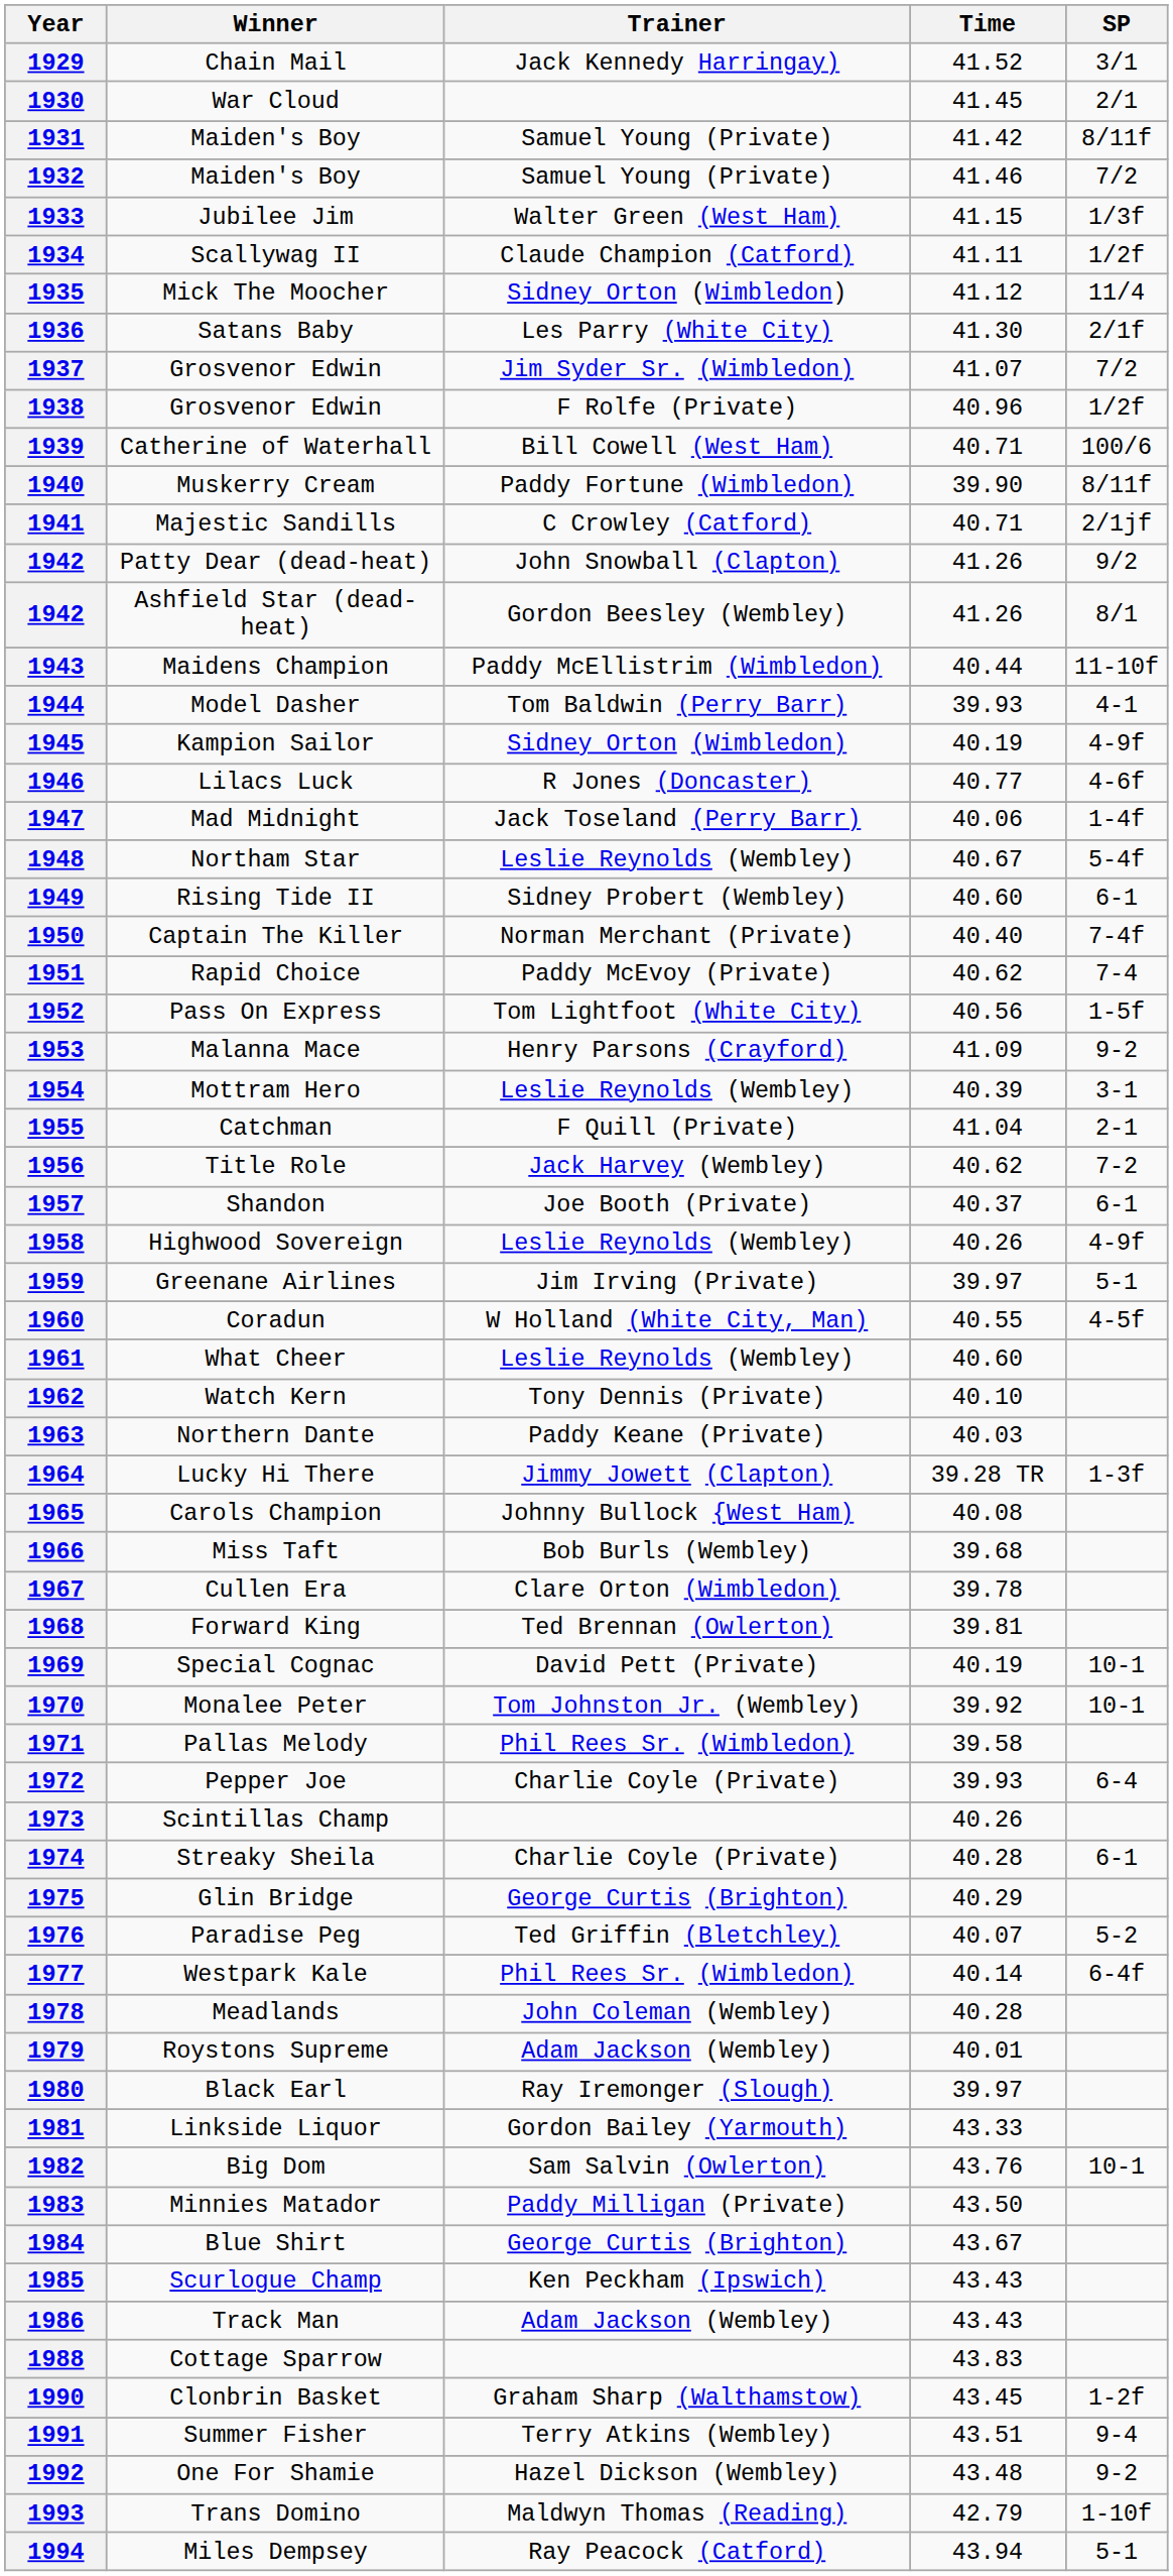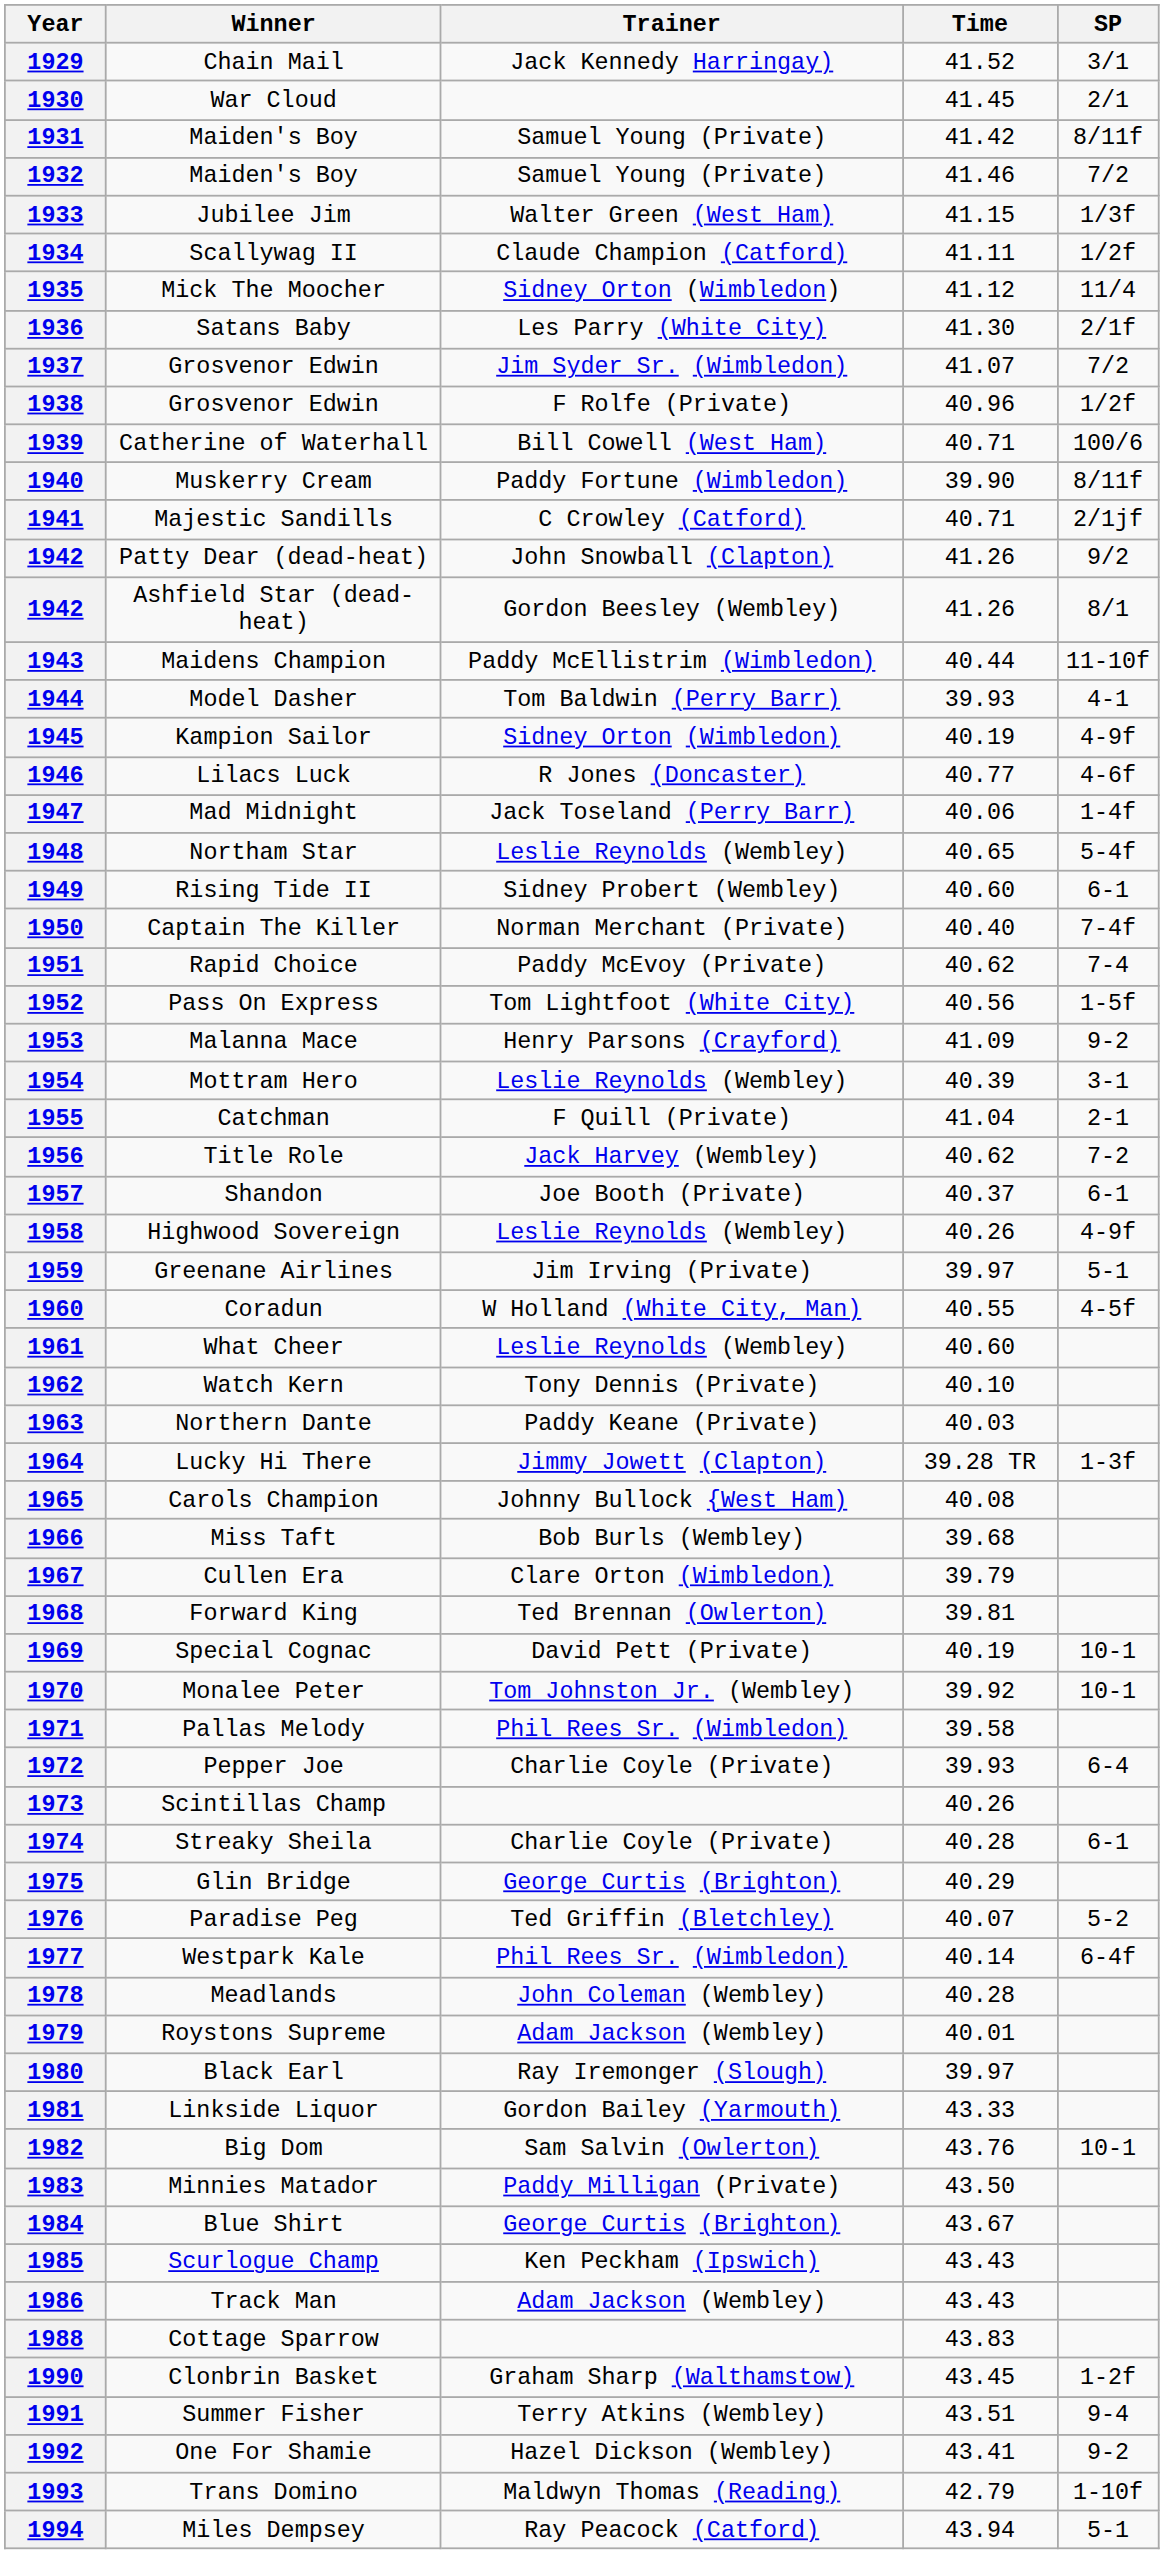 <table class="wikitable" style="text-align:center">
 <tr>
 <th width=50>Year</th>
 <th width=180>Winner</th>
 <th width=250>Trainer</th>
 <th width=80>Time</th>
 <th width=50>SP</th>
 </tr>
 <tr>
 <th><a href='#'>1929</a></th>
 <td>Chain Mail</td>
 <td>Jack Kennedy <a href='#'>Harringay)</a></td>
 <td>41.52</td>
 <td>3/1</td>
 </tr>
 <tr>
 <th><a href='#'>1930</a></th>
 <td>War Cloud</td>
 <td></td>
 <td>41.45</td>
 <td>2/1</td>
 </tr>
 <tr>
 <th><a href='#'>1931</a></th>
 <td>Maiden's Boy</td>
 <td>Samuel Young (Private)</td>
 <td>41.42</td>
 <td>8/11f</td>
 </tr>
 <tr>
 <th><a href='#'>1932</a></th>
 <td>Maiden's Boy</td>
 <td>Samuel Young (Private)</td>
 <td>41.46</td>
 <td>7/2</td>
 </tr>
 <tr>
 <th><a href='#'>1933</a></th>
 <td>Jubilee Jim</td>
 <td>Walter Green <a href='#'>(West Ham)</a></td>
 <td>41.15</td>
 <td>1/3f</td>
 </tr>
 <tr>
 <th><a href='#'>1934</a></th>
 <td>Scallywag II</td>
 <td>Claude Champion <a href='#'>(Catford)</a></td>
 <td>41.11</td>
 <td>1/2f</td>
 </tr>
 <tr>
 <th><a href='#'>1935</a></th>
 <td>Mick The Moocher</td>
 <td><a href='#'>Sidney Orton</a> (<a href='#'>Wimbledon</a>)</td>
 <td>41.12</td>
 <td>11/4</td>
 </tr>
 <tr>
 <th><a href='#'>1936</a></th>
 <td>Satans Baby</td>
 <td>Les Parry <a href='#'>(White City)</a></td>
 <td>41.30</td>
 <td>2/1f</td>
 </tr>
 <tr>
 <th><a href='#'>1937</a></th>
 <td>Grosvenor Edwin</td>
 <td><a href='#'>Jim Syder Sr.</a> <a href='#'>(Wimbledon)</a></td>
 <td>41.07</td>
 <td>7/2</td>
 </tr>
 <tr>
 <th><a href='#'>1938</a></th>
 <td>Grosvenor Edwin</td>
 <td>F Rolfe (Private)</td>
 <td>40.96</td>
 <td>1/2f</td>
 </tr>
 <tr>
 <th><a href='#'>1939</a></th>
 <td>Catherine of Waterhall</td>
 <td>Bill Cowell <a href='#'>(West Ham)</a></td>
 <td>40.71</td>
 <td>100/6</td>
 </tr>
 <tr>
 <th><a href='#'>1940</a></th>
 <td>Muskerry Cream</td>
 <td>Paddy Fortune <a href='#'>(Wimbledon)</a></td>
 <td>39.90</td>
 <td>8/11f</td>
 </tr>
 <tr>
 <th><a href='#'>1941</a></th>
 <td>Majestic Sandills</td>
 <td>C Crowley <a href='#'>(Catford)</a></td>
 <td>40.71</td>
 <td>2/1jf</td>
 </tr>
 <tr>
 <th><a href='#'>1942</a></th>
 <td>Patty Dear (dead-heat)</td>
 <td>John Snowball <a href='#'>(Clapton)</a></td>
 <td>41.26</td>
 <td>9/2</td>
 </tr>
 <tr>
 <th><a href='#'>1942</a></th>
 <td>Ashfield Star (dead-heat)</td>
 <td>Gordon Beesley (Wembley)</td>
 <td>41.26</td>
 <td>8/1</td>
 </tr>
 <tr>
 <th><a href='#'>1943</a></th>
 <td>Maidens Champion</td>
 <td>Paddy McEllistrim <a href='#'>(Wimbledon)</a></td>
 <td>40.44</td>
 <td>11-10f</td>
 </tr>
 <tr>
 <th><a href='#'>1944</a></th>
 <td>Model Dasher</td>
 <td>Tom Baldwin <a href='#'>(Perry Barr)</a></td>
 <td>39.93</td>
 <td>4-1</td>
 </tr>
 <tr>
 <th><a href='#'>1945</a></th>
 <td>Kampion Sailor</td>
 <td><a href='#'>Sidney Orton</a> <a href='#'>(Wimbledon)</a></td>
 <td>40.19</td>
 <td>4-9f</td>
 </tr>
 <tr>
 <th><a href='#'>1946</a></th>
 <td>Lilacs Luck</td>
 <td>R Jones <a href='#'>(Doncaster)</a></td>
 <td>40.77</td>
 <td>4-6f</td>
 </tr>
 <tr>
 <th><a href='#'>1947</a></th>
 <td>Mad Midnight</td>
 <td>Jack Toseland <a href='#'>(Perry Barr)</a></td>
 <td>40.06</td>
 <td>1-4f</td>
 </tr>
 <tr>
 <th><a href='#'>1948</a></th>
 <td>Northam Star</td>
 <td><a href='#'>Leslie Reynolds</a> (Wembley)</td>
-<td>40.67</td>
+<td>40.65</td>
 <td>5-4f</td>
 </tr>
 <tr>
 <th><a href='#'>1949</a></th>
 <td>Rising Tide II</td>
 <td>Sidney Probert (Wembley)</td>
 <td>40.60</td>
 <td>6-1</td>
 </tr>
 <tr>
 <th><a href='#'>1950</a></th>
 <td>Captain The Killer</td>
 <td>Norman Merchant (Private)</td>
 <td>40.40</td>
 <td>7-4f</td>
 </tr>
 <tr>
 <th><a href='#'>1951</a></th>
 <td>Rapid Choice</td>
 <td>Paddy McEvoy (Private)</td>
 <td>40.62</td>
 <td>7-4</td>
 </tr>
 <tr>
 <th><a href='#'>1952</a></th>
 <td>Pass On Express</td>
 <td>Tom Lightfoot <a href='#'>(White City)</a></td>
 <td>40.56</td>
 <td>1-5f</td>
 </tr>
 <tr>
 <th><a href='#'>1953</a></th>
 <td>Malanna Mace</td>
 <td>Henry Parsons <a href='#'>(Crayford)</a></td>
 <td>41.09</td>
 <td>9-2</td>
 </tr>
 <tr>
 <th><a href='#'>1954</a></th>
 <td>Mottram Hero</td>
 <td><a href='#'>Leslie Reynolds</a> (Wembley)</td>
 <td>40.39</td>
 <td>3-1</td>
 </tr>
 <tr>
 <th><a href='#'>1955</a></th>
 <td>Catchman</td>
 <td>F Quill (Private)</td>
 <td>41.04</td>
 <td>2-1</td>
 </tr>
 <tr>
 <th><a href='#'>1956</a></th>
 <td>Title Role</td>
 <td><a href='#'>Jack Harvey</a> (Wembley)</td>
 <td>40.62</td>
 <td>7-2</td>
 </tr>
 <tr>
 <th><a href='#'>1957</a></th>
 <td>Shandon</td>
 <td>Joe Booth (Private)</td>
 <td>40.37</td>
 <td>6-1</td>
 </tr>
 <tr>
 <th><a href='#'>1958</a></th>
 <td>Highwood Sovereign</td>
 <td><a href='#'>Leslie Reynolds</a> (Wembley)</td>
 <td>40.26</td>
 <td>4-9f</td>
 </tr>
 <tr>
 <th><a href='#'>1959</a></th>
 <td>Greenane Airlines</td>
 <td>Jim Irving (Private)</td>
 <td>39.97</td>
 <td>5-1</td>
 </tr>
 <tr>
 <th><a href='#'>1960</a></th>
 <td>Coradun</td>
 <td>W Holland <a href='#'>(White City, Man)</a></td>
 <td>40.55</td>
 <td>4-5f</td>
 </tr>
 <tr>
 <th><a href='#'>1961</a></th>
 <td>What Cheer</td>
 <td><a href='#'>Leslie Reynolds</a> (Wembley)</td>
 <td>40.60</td>
 <td></td>
 </tr>
 <tr>
 <th><a href='#'>1962</a></th>
 <td>Watch Kern</td>
 <td>Tony Dennis (Private)</td>
 <td>40.10</td>
 <td></td>
 </tr>
 <tr>
 <th><a href='#'>1963</a></th>
 <td>Northern Dante</td>
 <td>Paddy Keane (Private)</td>
 <td>40.03</td>
 <td></td>
 </tr>
 <tr>
 <th><a href='#'>1964</a></th>
 <td>Lucky Hi There</td>
 <td><a href='#'>Jimmy Jowett</a> <a href='#'>(Clapton)</a></td>
 <td>39.28 TR</td>
 <td>1-3f</td>
 </tr>
 <tr>
 <th><a href='#'>1965</a></th>
 <td>Carols Champion</td>
 <td>Johnny Bullock <a href='#'>{West Ham)</a></td>
 <td>40.08</td>
 <td></td>
 </tr>
 <tr>
 <th><a href='#'>1966</a></th>
 <td>Miss Taft</td>
 <td>Bob Burls (Wembley)</td>
 <td>39.68</td>
 <td></td>
 </tr>
 <tr>
 <th><a href='#'>1967</a></th>
 <td>Cullen Era</td>
 <td>Clare Orton <a href='#'>(Wimbledon)</a></td>
-<td>39.78</td>
+<td>39.79</td>
 <td></td>
 </tr>
 <tr>
 <th><a href='#'>1968</a></th>
 <td>Forward King</td>
 <td>Ted Brennan <a href='#'>(Owlerton)</a></td>
 <td>39.81</td>
 <td></td>
 </tr>
 <tr>
 <th><a href='#'>1969</a></th>
 <td>Special Cognac</td>
 <td>David Pett (Private)</td>
 <td>40.19</td>
 <td>10-1</td>
 </tr>
 <tr>
 <th><a href='#'>1970</a></th>
 <td>Monalee Peter</td>
 <td><a href='#'>Tom Johnston Jr.</a> (Wembley)</td>
 <td>39.92</td>
 <td>10-1</td>
 </tr>
 <tr>
 <th><a href='#'>1971</a></th>
 <td>Pallas Melody</td>
 <td><a href='#'>Phil Rees Sr.</a> <a href='#'>(Wimbledon)</a></td>
 <td>39.58</td>
 <td></td>
 </tr>
 <tr>
 <th><a href='#'>1972</a></th>
 <td>Pepper Joe</td>
 <td>Charlie Coyle (Private)</td>
 <td>39.93</td>
 <td>6-4</td>
 </tr>
 <tr>
 <th><a href='#'>1973</a></th>
 <td>Scintillas Champ</td>
 <td></td>
 <td>40.26</td>
 <td></td>
 </tr>
 <tr>
 <th><a href='#'>1974</a></th>
 <td>Streaky Sheila</td>
 <td>Charlie Coyle (Private)</td>
 <td>40.28</td>
 <td>6-1</td>
 </tr>
 <tr>
 <th><a href='#'>1975</a></th>
 <td>Glin Bridge</td>
 <td><a href='#'>George Curtis</a> <a href='#'>(Brighton)</a></td>
 <td>40.29</td>
 <td></td>
 </tr>
 <tr>
 <th><a href='#'>1976</a></th>
 <td>Paradise Peg</td>
 <td>Ted Griffin <a href='#'>(Bletchley)</a></td>
 <td>40.07</td>
 <td>5-2</td>
 </tr>
 <tr>
 <th><a href='#'>1977</a></th>
 <td>Westpark Kale</td>
 <td><a href='#'>Phil Rees Sr.</a> <a href='#'>(Wimbledon)</a></td>
 <td>40.14</td>
 <td>6-4f</td>
 </tr>
 <tr>
 <th><a href='#'>1978</a></th>
 <td>Meadlands</td>
 <td><a href='#'>John Coleman</a> (Wembley)</td>
 <td>40.28</td>
 <td></td>
 </tr>
 <tr>
 <th><a href='#'>1979</a></th>
 <td>Roystons Supreme</td>
 <td><a href='#'>Adam Jackson</a> (Wembley)</td>
 <td>40.01</td>
 <td></td>
 </tr>
 <tr>
 <th><a href='#'>1980</a></th>
 <td>Black Earl</td>
 <td>Ray Iremonger <a href='#'>(Slough)</a></td>
 <td>39.97</td>
 <td></td>
 </tr>
 <tr>
 <th><a href='#'>1981</a></th>
 <td>Linkside Liquor</td>
 <td>Gordon Bailey <a href='#'>(Yarmouth)</a></td>
 <td>43.33</td>
 <td></td>
 </tr>
 <tr>
 <th><a href='#'>1982</a></th>
 <td>Big Dom</td>
 <td>Sam Salvin <a href='#'>(Owlerton)</a></td>
 <td>43.76</td>
 <td>10-1</td>
 </tr>
 <tr>
 <th><a href='#'>1983</a></th>
 <td>Minnies Matador</td>
 <td><a href='#'>Paddy Milligan</a> (Private)</td>
 <td>43.50</td>
 <td></td>
 </tr>
 <tr>
 <th><a href='#'>1984</a></th>
 <td>Blue Shirt</td>
 <td><a href='#'>George Curtis</a> <a href='#'>(Brighton)</a></td>
 <td>43.67</td>
 <td></td>
 </tr>
 <tr>
 <th><a href='#'>1985</a></th>
 <td><a href='#'>Scurlogue Champ</a></td>
 <td>Ken Peckham <a href='#'>(Ipswich)</a></td>
 <td>43.43</td>
 <td></td>
 </tr>
 <tr>
 <th><a href='#'>1986</a></th>
 <td>Track Man</td>
 <td><a href='#'>Adam Jackson</a> (Wembley)</td>
 <td>43.43</td>
 <td></td>
 </tr>
 <tr>
 <th><a href='#'>1988</a></th>
 <td>Cottage Sparrow</td>
 <td></td>
 <td>43.83</td>
 <td></td>
 </tr>
 <tr>
 <th><a href='#'>1990</a></th>
 <td>Clonbrin Basket</td>
 <td>Graham Sharp <a href='#'>(Walthamstow)</a></td>
 <td>43.45</td>
 <td>1-2f</td>
 </tr>
 <tr>
 <th><a href='#'>1991</a></th>
 <td>Summer Fisher</td>
 <td>Terry Atkins (Wembley)</td>
 <td>43.51</td>
 <td>9-4</td>
 </tr>
 <tr>
 <th><a href='#'>1992</a></th>
 <td>One For Shamie</td>
 <td>Hazel Dickson (Wembley)</td>
-<td>43.48</td>
+<td>43.41</td>
 <td>9-2</td>
 </tr>
 <tr>
 <th><a href='#'>1993</a></th>
 <td>Trans Domino</td>
 <td>Maldwyn Thomas <a href='#'>(Reading)</a></td>
 <td>42.79</td>
 <td>1-10f</td>
 </tr>
 <tr>
 <th><a href='#'>1994</a></th>
 <td>Miles Dempsey</td>
 <td>Ray Peacock <a href='#'>(Catford)</a></td>
 <td>43.94</td>
 <td>5-1</td>
 </tr>
 </table>
